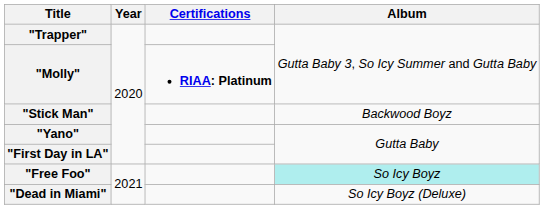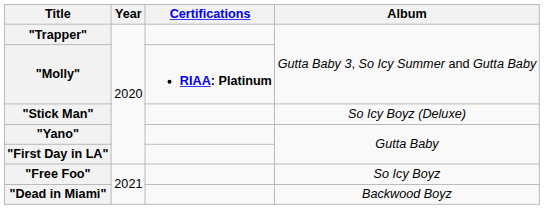 <table class="wikitable plainrowheaders" style="text-align:center;">
 <tr>
 <th>Title</th>
 <th>Year</th>
 <th><a href='#'>Certifications</a></th>
 <th>Album</th>
 </tr>
 <tr>
 <th scope="row">"Trapper"<br></th>
 <td rowspan="5">2020</td>
 <td></td>
 <td rowspan="2"><em>Gutta Baby 3</em>, <em>So Icy Summer</em> and <em>Gutta Baby</em></td>
 </tr>
 <tr>
 <th scope="row">"Molly"<br></th>
 <td><strong><br><ul><li><a href='#'>RIAA</a>: Platinum</li></ul></strong></td>
 </tr>
 <tr>
 <th scope="row">"Stick Man"<br></th>
 <td></td>
-<td><em>Backwood Boyz</em></td>
+<td><em>So Icy Boyz (Deluxe)</em></td>
 </tr>
 <tr>
 <th scope="row">"Yano"</th>
 <td></td>
 <td rowspan="2"><em>Gutta Baby</em></td>
 </tr>
 <tr>
 <th scope="row">"First Day in LA"<br></th>
 <td></td>
 </tr>
 <tr>
 <th scope="row">"Free Foo"</th>
 <td rowspan="2">2021</td>
 <td></td>
-<td style="background: paleturquoise;"><em>So Icy Boyz</em></td>
+<td><em>So Icy Boyz</em></td>
 </tr>
 <tr>
 <th scope="row">"Dead in Miami"</th>
 <td></td>
-<td><em>So Icy Boyz (Deluxe)</em></td>
+<td><em>Backwood Boyz</em></td>
 </tr>
 </table>
